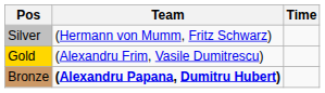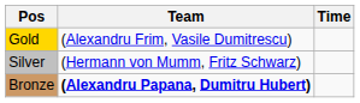 <table class="wikitable">
 <tr>
 <th>Pos</th>
 <th>Team</th>
 <th>Time</th>
 </tr>
 <tr>
-<td style="background:silver">Silver</td>
-<td> (<a href='#'>Hermann von Mumm</a>, <a href='#'>Fritz Schwarz</a>)</td>
+<td style="background:gold">Gold</td>
+<td>  (<a href='#'>Alexandru Frim</a>, <a href='#'>Vasile Dumitrescu</a>)</td>
 <td></td>
 </tr>
 <tr>
-<td style="background:gold">Gold</td>
-<td>  (<a href='#'>Alexandru Frim</a>, <a href='#'>Vasile Dumitrescu</a>)</td>
+<td style="background:silver">Silver</td>
+<td> (<a href='#'>Hermann von Mumm</a>, <a href='#'>Fritz Schwarz</a>)</td>
 <td></td>
 </tr>
 <tr>
 <td style="background:#cc9966">Bronze</td>
 <td><strong>  (<a href='#'>Alexandru Papana</a>, <a href='#'>Dumitru Hubert</a>)</strong></td>
 <td></td>
 </tr>
 </table>
